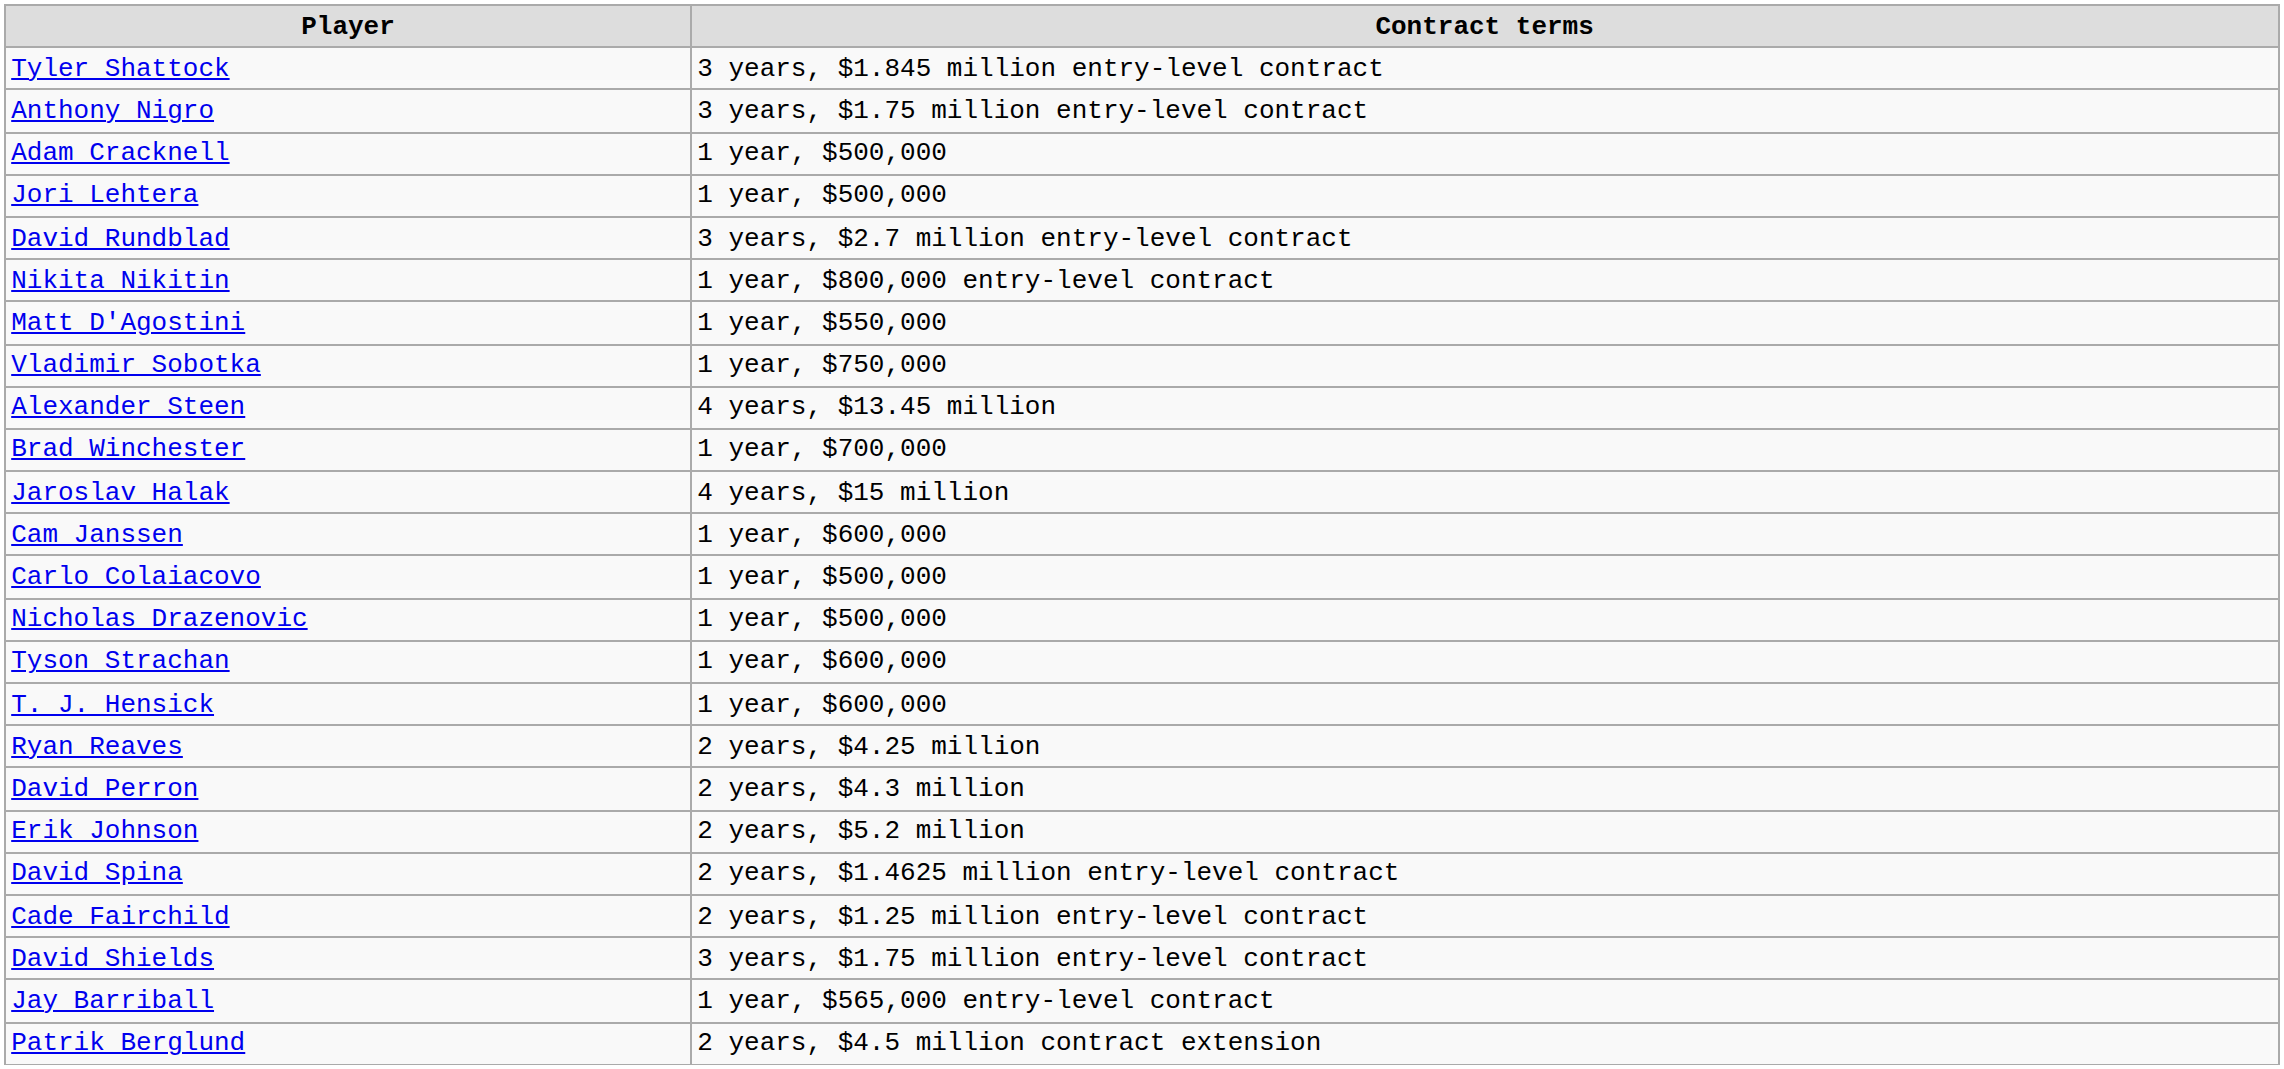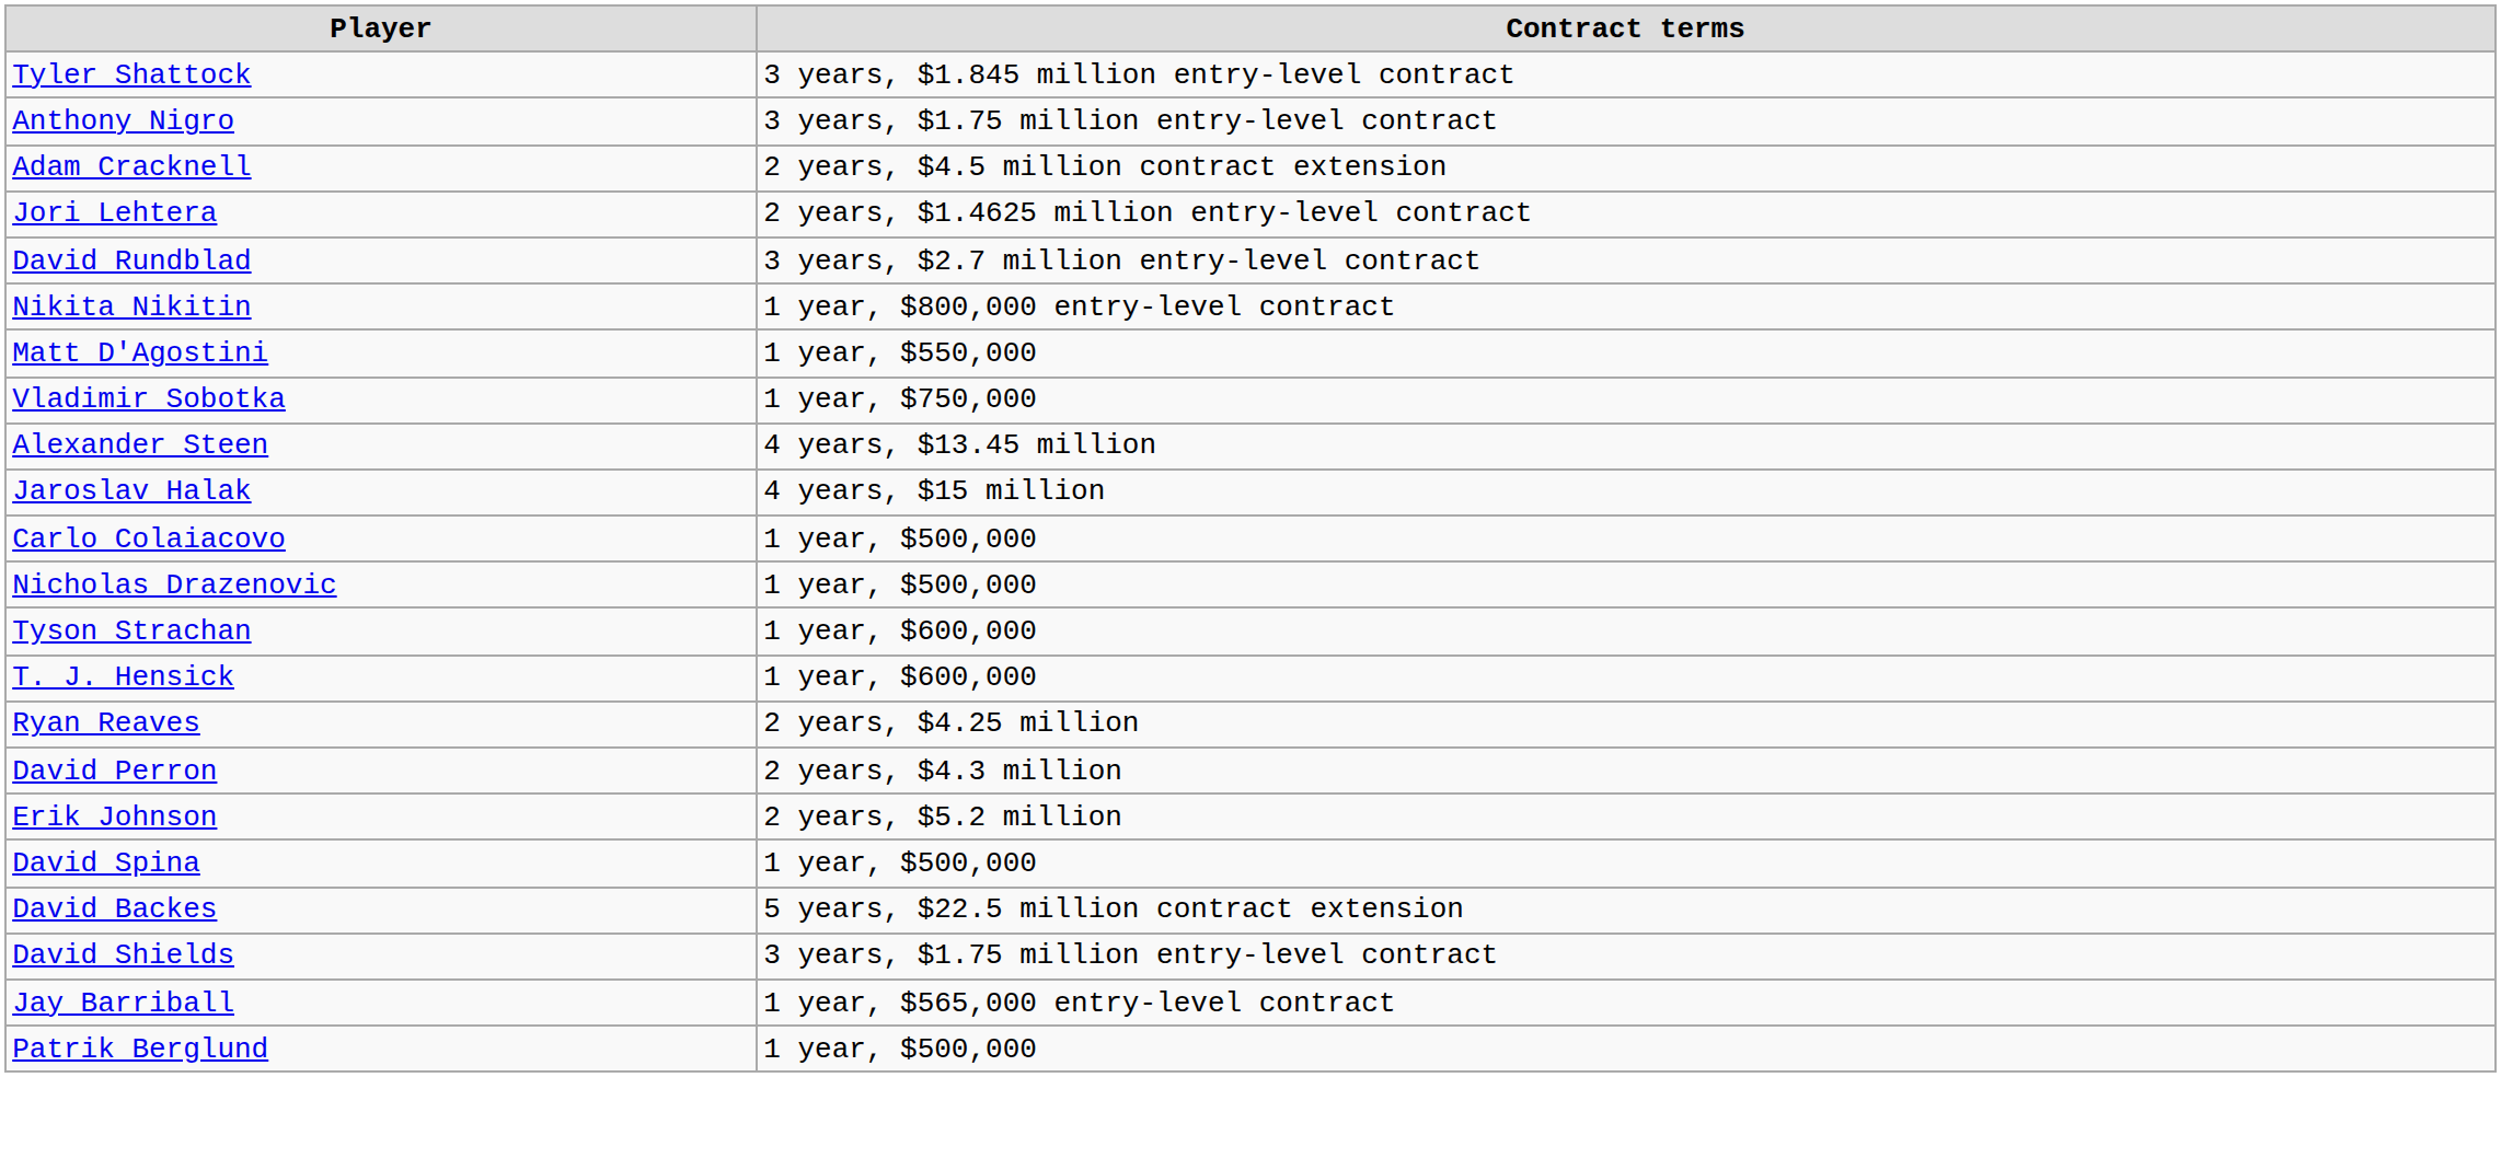 <table class="wikitable" width=90%>
 <tr align="center" bgcolor="#dddddd">
 <td><strong>Player</strong></td>
 <td><strong>Contract terms</strong></td>
 </tr>
 <tr>
 <td><a href='#'>Tyler Shattock</a></td>
 <td>3 years, $1.845 million entry-level contract</td>
 </tr>
 <tr>
 <td><a href='#'>Anthony Nigro</a></td>
 <td>3 years, $1.75 million entry-level contract</td>
 </tr>
 <tr>
 <td><a href='#'>Adam Cracknell</a></td>
-<td>1 year, $500,000</td>
+<td>2 years, $4.5 million contract extension</td>
 </tr>
 <tr>
 <td><a href='#'>Jori Lehtera</a></td>
-<td>1 year, $500,000</td>
+<td>2 years, $1.4625 million entry-level contract</td>
 </tr>
 <tr>
 <td><a href='#'>David Rundblad</a></td>
 <td>3 years, $2.7 million entry-level contract</td>
 </tr>
 <tr>
 <td><a href='#'>Nikita Nikitin</a></td>
 <td>1 year, $800,000 entry-level contract</td>
 </tr>
 <tr>
 <td><a href='#'>Matt D'Agostini</a></td>
 <td>1 year, $550,000</td>
 </tr>
 <tr>
 <td><a href='#'>Vladimir Sobotka</a></td>
 <td>1 year, $750,000</td>
 </tr>
 <tr>
 <td><a href='#'>Alexander Steen</a></td>
 <td>4 years, $13.45 million</td>
 </tr>
 <tr>
-<td><a href='#'>Brad Winchester</a></td>
-<td>1 year, $700,000</td>
-</tr>
-<tr>
 <td><a href='#'>Jaroslav Halak</a></td>
 <td>4 years, $15 million</td>
-</tr>
-<tr>
-<td><a href='#'>Cam Janssen</a></td>
-<td>1 year, $600,000</td>
 </tr>
 <tr>
 <td><a href='#'>Carlo Colaiacovo</a></td>
 <td>1 year, $500,000</td>
 </tr>
 <tr>
 <td><a href='#'>Nicholas Drazenovic</a></td>
 <td>1 year, $500,000</td>
 </tr>
 <tr>
 <td><a href='#'>Tyson Strachan</a></td>
 <td>1 year, $600,000</td>
 </tr>
 <tr>
 <td><a href='#'>T. J. Hensick</a></td>
 <td>1 year, $600,000</td>
 </tr>
 <tr>
 <td><a href='#'>Ryan Reaves</a></td>
 <td>2 years, $4.25 million</td>
 </tr>
 <tr>
 <td><a href='#'>David Perron</a></td>
 <td>2 years, $4.3 million</td>
 </tr>
 <tr>
 <td><a href='#'>Erik Johnson</a></td>
 <td>2 years, $5.2 million</td>
 </tr>
 <tr>
 <td><a href='#'>David Spina</a></td>
-<td>2 years, $1.4625 million entry-level contract</td>
+<td>1 year, $500,000</td>
 </tr>
 <tr>
-<td><a href='#'>Cade Fairchild</a></td>
-<td>2 years, $1.25 million entry-level contract</td>
+<td><a href='#'>David Backes</a></td>
+<td>5 years, $22.5 million contract extension</td>
 </tr>
 <tr>
 <td><a href='#'>David Shields</a></td>
 <td>3 years, $1.75 million entry-level contract</td>
 </tr>
 <tr>
 <td><a href='#'>Jay Barriball</a></td>
 <td>1 year, $565,000 entry-level contract</td>
 </tr>
 <tr>
 <td><a href='#'>Patrik Berglund</a></td>
-<td>2 years, $4.5 million contract extension</td>
+<td>1 year, $500,000</td>
 </tr>
 <tr>
 </tr>
 </table>
